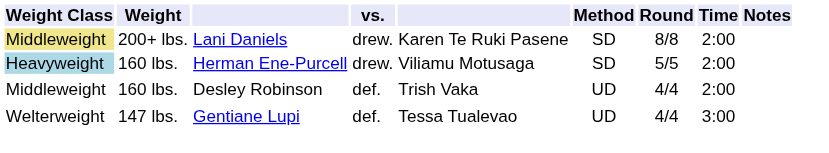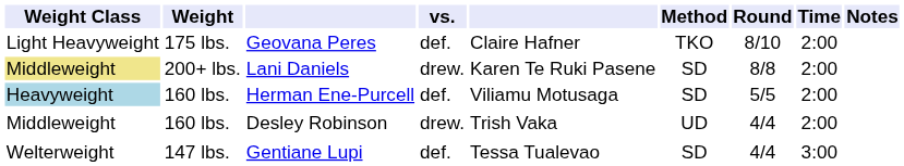 <table class="toccolours" style="font-size: 85%;">
 <tr>
 <th style="background:#e6e8fa; color:#000; text-align:center;">Weight Class</th>
 <th style="background:#e6e8fa; color:#000; text-align:center;">Weight</th>
 <th style="background:#e6e8fa; color:#000; text-align:center;"></th>
 <th style="background:#e6e8fa; color:#000; text-align:center;">vs.</th>
 <th style="background:#e6e8fa; color:#000; text-align:center;"></th>
 <th style="background:#e6e8fa; color:#000; text-align:center;">Method</th>
 <th style="background:#e6e8fa; color:#000; text-align:center;">Round</th>
 <th style="background:#e6e8fa; color:#000; text-align:center;">Time</th>
 <th style="background:#e6e8fa; color:#000; text-align:center;">Notes</th>
+</tr>
+<tr>
+<td>Light Heavyweight</td>
+<td>175 lbs.</td>
+<td> <a href='#'>Geovana Peres</a></td>
+<td>def.</td>
+<td> Claire Hafner</td>
+<td align=center>TKO</td>
+<td align=center>8/10</td>
+<td align=center>2:00</td>
+<td></td>
 </tr>
 <tr>
 <td style="background: khaki;">Middleweight</td>
 <td>200+ lbs.</td>
 <td> <a href='#'>Lani Daniels</a></td>
 <td>drew.</td>
 <td> Karen Te Ruki Pasene</td>
 <td align=center>SD</td>
 <td align=center>8/8</td>
 <td align=center>2:00</td>
 <td></td>
 </tr>
 <tr>
 <td style="background: lightblue;">Heavyweight</td>
 <td>160 lbs.</td>
 <td> <a href='#'>Herman Ene-Purcell</a></td>
-<td>drew.</td>
+<td>def.</td>
 <td> Viliamu Motusaga</td>
 <td align=center>SD</td>
 <td align=center>5/5</td>
 <td align=center>2:00</td>
 </tr>
 <tr>
 </tr>
 <tr>
 <td>Middleweight</td>
 <td>160 lbs.</td>
 <td> Desley Robinson</td>
-<td>def.</td>
+<td>drew.</td>
 <td> Trish Vaka</td>
 <td align=center>UD</td>
 <td align=center>4/4</td>
 <td align=center>2:00</td>
 </tr>
 <tr>
 </tr>
 <tr>
 <td>Welterweight</td>
 <td>147 lbs.</td>
 <td> <a href='#'>Gentiane Lupi</a></td>
 <td>def.</td>
 <td> Tessa Tualevao</td>
-<td align=center>UD</td>
+<td align=center>SD</td>
 <td align=center>4/4</td>
 <td align=center>3:00</td>
 </tr>
 <tr>
 </tr>
 </table>
